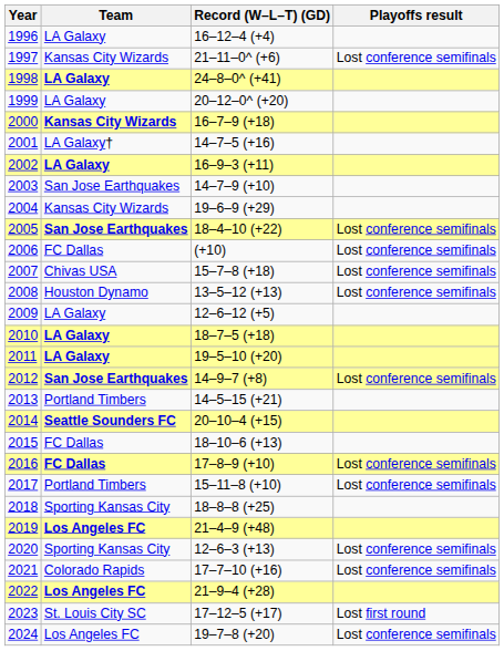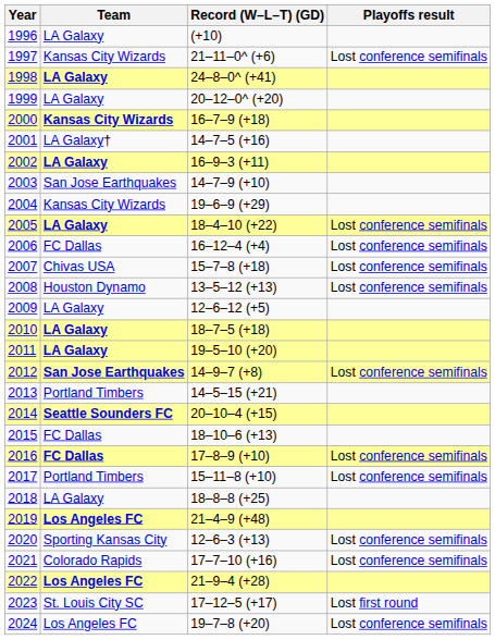 <table class="wikitable sortable">
 <tr>
 <th>Year</th>
 <th>Team</th>
 <th>Record (W–L–T) (GD)</th>
 <th>Playoffs result</th>
 </tr>
 <tr>
 <td><a href='#'>1996</a></td>
 <td><a href='#'>LA Galaxy</a></td>
-<td>16–12–4 (+4)</td>
+<td> (+10)</td>
 <td></td>
 </tr>
 <tr>
 <td><a href='#'>1997</a></td>
 <td><a href='#'>Kansas City Wizards</a></td>
 <td>21–11–0^ (+6)</td>
 <td>Lost <a href='#'>conference semifinals</a></td>
 </tr>
 <tr bgcolor=#FFFF99>
 <td><a href='#'>1998</a></td>
 <td><strong><a href='#'>LA Galaxy</a></strong></td>
 <td>24–8–0^ (+41)</td>
 <td></td>
 </tr>
 <tr>
 <td><a href='#'>1999</a></td>
 <td><a href='#'>LA Galaxy</a></td>
 <td>20–12–0^ (+20)</td>
 <td></td>
 </tr>
 <tr bgcolor=#FFFF99>
 <td><a href='#'>2000</a></td>
 <td><strong><a href='#'>Kansas City Wizards</a></strong></td>
 <td>16–7–9 (+18)</td>
 <td></td>
 </tr>
 <tr>
 <td><a href='#'>2001</a></td>
 <td><a href='#'>LA Galaxy</a>†</td>
 <td>14–7–5 (+16)</td>
 <td></td>
 </tr>
 <tr bgcolor=#FFFF99>
 <td><a href='#'>2002</a></td>
 <td><strong><a href='#'>LA Galaxy</a></strong></td>
 <td>16–9–3 (+11)</td>
 <td></td>
 </tr>
 <tr>
 <td><a href='#'>2003</a></td>
 <td><a href='#'>San Jose Earthquakes</a></td>
 <td>14–7–9 (+10)</td>
 <td></td>
 </tr>
 <tr>
 <td><a href='#'>2004</a></td>
 <td><a href='#'>Kansas City Wizards</a></td>
 <td>19–6–9 (+29)</td>
 <td></td>
 </tr>
 <tr bgcolor=#FFFF99>
 <td><a href='#'>2005</a></td>
-<td><strong><a href='#'>San Jose Earthquakes</a></strong></td>
+<td><strong><a href='#'>LA Galaxy</a></strong></td>
 <td>18–4–10 (+22)</td>
 <td>Lost <a href='#'>conference semifinals</a></td>
 </tr>
 <tr>
 <td><a href='#'>2006</a></td>
 <td><a href='#'>FC Dallas</a></td>
-<td> (+10)</td>
+<td>16–12–4 (+4)</td>
 <td>Lost <a href='#'>conference semifinals</a></td>
 </tr>
 <tr>
 <td><a href='#'>2007</a></td>
 <td><a href='#'>Chivas USA</a></td>
 <td>15–7–8 (+18)</td>
 <td>Lost <a href='#'>conference semifinals</a></td>
 </tr>
 <tr>
 <td><a href='#'>2008</a></td>
 <td><a href='#'>Houston Dynamo</a></td>
 <td>13–5–12 (+13)</td>
 <td>Lost <a href='#'>conference semifinals</a></td>
 </tr>
 <tr>
 <td><a href='#'>2009</a></td>
 <td><a href='#'>LA Galaxy</a></td>
 <td>12–6–12 (+5)</td>
 <td></td>
 </tr>
 <tr bgcolor=#FFFF99>
 <td><a href='#'>2010</a></td>
 <td><strong><a href='#'>LA Galaxy</a></strong></td>
 <td>18–7–5 (+18)</td>
 <td></td>
 </tr>
 <tr bgcolor=#FFFF99>
 <td><a href='#'>2011</a></td>
 <td><strong><a href='#'>LA Galaxy</a></strong></td>
 <td>19–5–10 (+20)</td>
 <td></td>
 </tr>
 <tr bgcolor=#FFFF99>
 <td><a href='#'>2012</a></td>
 <td><strong><a href='#'>San Jose Earthquakes</a></strong></td>
 <td>14–9–7 (+8)</td>
 <td>Lost <a href='#'>conference semifinals</a></td>
 </tr>
 <tr>
 <td><a href='#'>2013</a></td>
 <td><a href='#'>Portland Timbers</a></td>
 <td>14–5–15 (+21)</td>
 <td></td>
 </tr>
 <tr bgcolor=#FFFF99>
 <td><a href='#'>2014</a></td>
 <td><strong><a href='#'>Seattle Sounders FC</a></strong></td>
 <td>20–10–4 (+15)</td>
 <td></td>
 </tr>
 <tr>
 <td><a href='#'>2015</a></td>
 <td><a href='#'>FC Dallas</a></td>
 <td>18–10–6 (+13)</td>
 <td></td>
 </tr>
 <tr bgcolor=#FFFF99>
 <td><a href='#'>2016</a></td>
 <td><strong><a href='#'>FC Dallas</a></strong></td>
 <td>17–8–9 (+10)</td>
 <td>Lost <a href='#'>conference semifinals</a></td>
 </tr>
 <tr>
 <td><a href='#'>2017</a></td>
 <td><a href='#'>Portland Timbers</a></td>
 <td>15–11–8 (+10)</td>
 <td>Lost <a href='#'>conference semifinals</a></td>
 </tr>
 <tr>
 <td><a href='#'>2018</a></td>
-<td><a href='#'>Sporting Kansas City</a></td>
+<td><a href='#'>LA Galaxy</a></td>
 <td>18–8–8 (+25)</td>
 <td></td>
 </tr>
 <tr bgcolor=#FFFF99>
 <td><a href='#'>2019</a></td>
 <td><strong><a href='#'>Los Angeles FC</a></strong></td>
 <td>21–4–9 (+48)</td>
 <td></td>
 </tr>
 <tr>
 <td><a href='#'>2020</a></td>
 <td><a href='#'>Sporting Kansas City</a></td>
 <td>12–6–3 (+13)</td>
 <td>Lost <a href='#'>conference semifinals</a></td>
 </tr>
 <tr>
 <td><a href='#'>2021</a></td>
 <td><a href='#'>Colorado Rapids</a></td>
 <td>17–7–10 (+16)</td>
 <td>Lost <a href='#'>conference semifinals</a></td>
 </tr>
 <tr bgcolor=#FFFF99>
 <td><a href='#'>2022</a></td>
 <td><strong><a href='#'>Los Angeles FC</a></strong></td>
 <td>21–9–4 (+28)</td>
 <td></td>
 </tr>
 <tr>
 <td><a href='#'>2023</a></td>
 <td><a href='#'>St. Louis City SC</a></td>
 <td>17–12–5 (+17)</td>
 <td>Lost <a href='#'>first round</a></td>
 </tr>
 <tr>
 <td><a href='#'>2024</a></td>
 <td><a href='#'>Los Angeles FC</a></td>
 <td>19–7–8 (+20)</td>
 <td>Lost <a href='#'>conference semifinals</a></td>
 </tr>
 </table>
